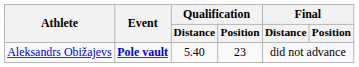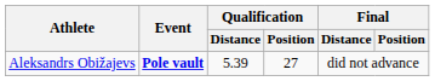 <table class=wikitable style="font-size:90%">
 <tr>
 <th rowspan="2">Athlete</th>
 <th rowspan="2">Event</th>
 <th colspan="2">Qualification</th>
 <th colspan="2">Final</th>
 </tr>
 <tr style="font-size:95%">
 <th>Distance</th>
 <th>Position</th>
 <th>Distance</th>
 <th>Position</th>
 </tr>
 <tr align=center>
 <td align=left><a href='#'>Aleksandrs Obižajevs</a></td>
 <td align=left><strong><a href='#'>Pole vault</a></strong></td>
-<td>5.40</td>
-<td>23</td>
+<td>5.39</td>
+<td>27</td>
 <td colspan=2>did not advance</td>
 </tr>
 </table>
